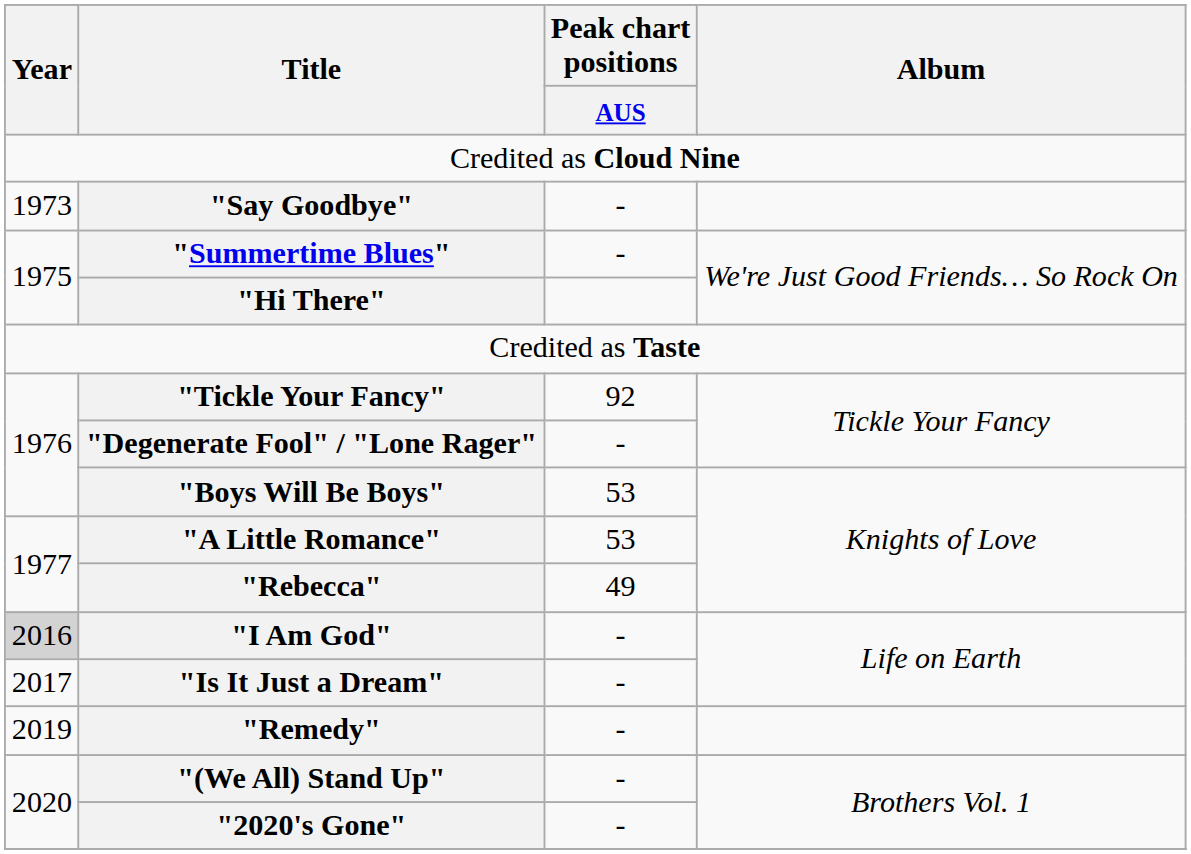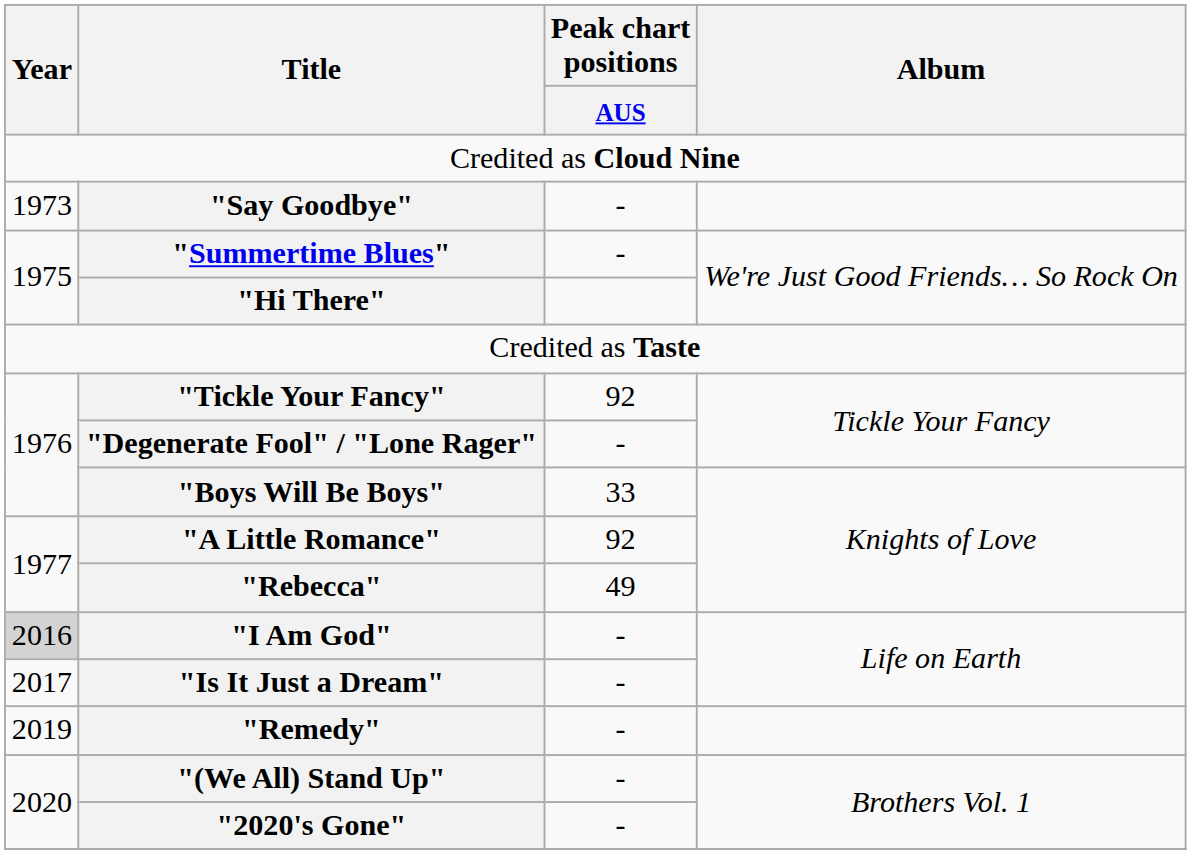 <table class="wikitable plainrowheaders" style="text-align:center;" border="1">
 <tr>
 <th scope="col" rowspan="2">Year</th>
 <th scope="col" rowspan="2">Title</th>
 <th scope="col" colspan="1">Peak chart<br>positions</th>
 <th scope="col" rowspan="2">Album</th>
 </tr>
 <tr>
 <th scope="col" style="text-align:center;"><small><a href='#'>AUS</a></small><br></th>
 </tr>
 <tr>
 <td colspan=4>Credited as <strong>Cloud Nine</strong></td>
 </tr>
 <tr>
 <td>1973</td>
 <th scope="row">"Say Goodbye"</th>
 <td>-</td>
 <td></td>
 </tr>
 <tr>
 <td rowspan="2">1975</td>
 <th scope="row">"<a href='#'>Summertime Blues</a>"</th>
 <td>-</td>
 <td rowspan="2"><em>We're Just Good Friends… So Rock On </em></td>
 </tr>
 <tr>
 <th scope="row">"Hi There"</th>
 </tr>
 <tr>
 <td colspan=4>Credited as <strong>Taste</strong></td>
 </tr>
 <tr>
 <td rowspan="3">1976</td>
 <th scope="row">"Tickle Your Fancy"</th>
 <td>92</td>
 <td rowspan="2"><em>Tickle Your Fancy</em></td>
 </tr>
 <tr>
 <th scope="row">"Degenerate Fool" / "Lone Rager"</th>
 <td>-</td>
 </tr>
 <tr>
 <th scope="row">"Boys Will Be Boys"</th>
-<td>53</td>
+<td>33</td>
 <td rowspan="3"><em>Knights of Love</em></td>
 </tr>
 <tr>
 <td rowspan="2">1977</td>
 <th scope="row">"A Little Romance"</th>
-<td>53</td>
+<td>92</td>
 </tr>
 <tr>
 <th scope="row">"Rebecca"</th>
 <td>49</td>
 </tr>
 <tr>
 <td style="background: lightgrey;">2016</td>
 <th scope="row">"I Am God"</th>
 <td>-</td>
 <td rowspan="2"><em>Life on Earth</em></td>
 </tr>
 <tr>
 <td>2017</td>
 <th scope="row">"Is It Just a Dream"</th>
 <td>-</td>
 </tr>
 <tr>
 <td>2019</td>
 <th scope="row">"Remedy"</th>
 <td>-</td>
 <td></td>
 </tr>
 <tr>
 <td rowspan="2">2020</td>
 <th scope="row">"(We All) Stand Up"</th>
 <td>-</td>
 <td rowspan="2"><em>Brothers Vol. 1</em></td>
 </tr>
 <tr>
 <th scope="row">"2020's Gone"</th>
 <td>-</td>
 </tr>
 <tr>
 </tr>
 </table>
